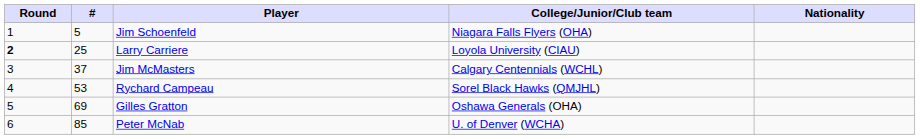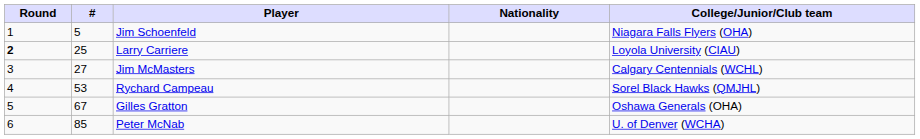 <table class="wikitable">
 <tr>
 <th style="background:#ddf; width:4.0%;">Round</th>
 <th style="background:#ddf; width:2.75%;">#</th>
 <th style="background:#ddf; width:22.0%;">Player</th>
+<th style="background:#ddf; width:10.5%;">Nationality</th>
 <th style="background:#ddf; width:20.0%;">College/Junior/Club team</th>
-<th style="background:#ddf; width:10.5%;">Nationality</th>
 </tr>
 <tr>
 <td>1</td>
 <td>5</td>
 <td><a href='#'>Jim Schoenfeld</a></td>
+<td></td>
 <td><a href='#'>Niagara Falls Flyers</a> (<a href='#'>OHA</a>)</td>
-<td></td>
 </tr>
 <tr>
 <td><strong>2</strong></td>
 <td>25</td>
 <td><a href='#'>Larry Carriere</a></td>
+<td></td>
 <td><a href='#'>Loyola University</a> (<a href='#'>CIAU</a>)</td>
-<td></td>
 </tr>
 <tr>
 <td>3</td>
-<td>37</td>
+<td>27</td>
 <td><a href='#'>Jim McMasters</a></td>
+<td></td>
 <td><a href='#'>Calgary Centennials</a> (<a href='#'>WCHL</a>)</td>
-<td></td>
 </tr>
 <tr>
 <td>4</td>
 <td>53</td>
 <td><a href='#'>Rychard Campeau</a></td>
+<td></td>
 <td><a href='#'>Sorel Black Hawks</a> (<a href='#'>QMJHL</a>)</td>
-<td></td>
 </tr>
 <tr>
 <td>5</td>
-<td>69</td>
+<td>67</td>
 <td><a href='#'>Gilles Gratton</a></td>
+<td></td>
 <td><a href='#'>Oshawa Generals</a> (OHA)</td>
-<td></td>
 </tr>
 <tr>
 <td>6</td>
 <td>85</td>
 <td><a href='#'>Peter McNab</a></td>
+<td></td>
 <td><a href='#'>U. of Denver</a> (<a href='#'>WCHA</a>)</td>
-<td></td>
 </tr>
 </table>
